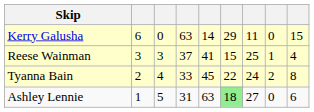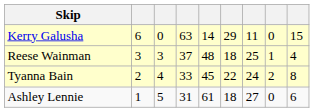 <table class=wikitable>
 <tr>
 <th width=150>Skip</th>
 <th width=20></th>
 <th width=20></th>
 <th width=20></th>
 <th width=20></th>
 <th width=20></th>
 <th width=20></th>
 <th width=20></th>
 <th width=20></th>
 </tr>
 <tr bgcolor=#ffffcc>
 <td><a href='#'>Kerry Galusha</a></td>
 <td>6</td>
 <td>0</td>
 <td>63</td>
 <td>14</td>
 <td>29</td>
 <td>11</td>
 <td>0</td>
 <td>15</td>
 </tr>
 <tr bgcolor=#ffffcc>
 <td>Reese Wainman</td>
 <td>3</td>
 <td>3</td>
 <td>37</td>
-<td>41</td>
-<td>15</td>
+<td>48</td>
+<td>18</td>
 <td>25</td>
 <td>1</td>
 <td>4</td>
 </tr>
 <tr bgcolor=#ffffcc>
 <td>Tyanna Bain</td>
 <td>2</td>
 <td>4</td>
 <td>33</td>
 <td>45</td>
 <td>22</td>
 <td>24</td>
 <td>2</td>
 <td>8</td>
 </tr>
 <tr>
 <td>Ashley Lennie</td>
 <td>1</td>
 <td>5</td>
 <td>31</td>
-<td>63</td>
-<td style="background: lightgreen;">18</td>
+<td>61</td>
+<td>18</td>
 <td>27</td>
 <td>0</td>
 <td>6</td>
 </tr>
 </table>
